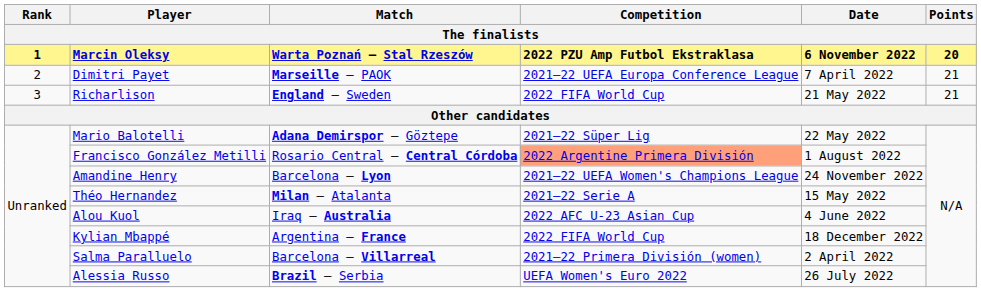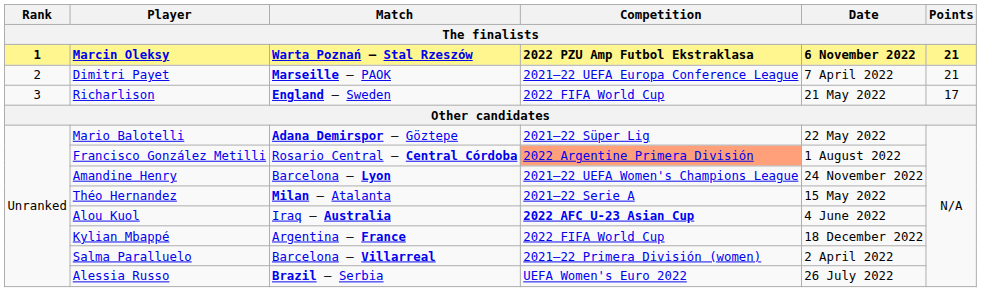 <table class="wikitable">
 <tr>
 <th>Rank</th>
 <th>Player</th>
 <th>Match</th>
 <th>Competition</th>
 <th>Date</th>
 <th>Points</th>
 </tr>
 <tr>
 <th colspan="6">The finalists</th>
 </tr>
 <tr style="background-color: #FFF68F; font-weight: bold;">
 <td align="center">1</td>
 <td> <a href='#'>Marcin Oleksy</a></td>
 <td><strong><a href='#'>Warta Poznań</a></strong> – <a href='#'>Stal Rzeszów</a></td>
 <td>2022 PZU Amp Futbol Ekstraklasa</td>
 <td>6 November 2022</td>
-<td align="center">20</td>
+<td align="center">21</td>
 </tr>
 <tr>
 <td align="center">2</td>
 <td> <a href='#'>Dimitri Payet</a></td>
 <td><strong><a href='#'>Marseille</a></strong> – <a href='#'>PAOK</a></td>
 <td><a href='#'>2021–22 UEFA Europa Conference League</a></td>
 <td>7 April 2022</td>
 <td align="center">21</td>
 </tr>
 <tr>
 <td align="center">3</td>
 <td> <a href='#'>Richarlison</a></td>
 <td><strong><a href='#'>England</a></strong> – <a href='#'>Sweden</a></td>
 <td><a href='#'>2022 FIFA World Cup</a></td>
 <td>21 May 2022</td>
-<td align="center">21</td>
+<td align="center">17</td>
 </tr>
 <tr>
 <th colspan="6">Other candidates</th>
 </tr>
 <tr>
 <td rowspan="8"; align="center">Unranked</td>
 <td> <a href='#'>Mario Balotelli</a></td>
 <td><strong><a href='#'>Adana Demirspor</a></strong> – <a href='#'>Göztepe</a></td>
 <td><a href='#'>2021–22 Süper Lig</a></td>
 <td>22 May 2022</td>
 <td rowspan="8"; align="center">N/A</td>
 </tr>
 <tr>
 <td> <a href='#'>Francisco González Metilli</a></td>
 <td><a href='#'>Rosario Central</a> – <strong><a href='#'>Central Córdoba</a></strong></td>
 <td style="background: lightsalmon;"><a href='#'>2022 Argentine Primera División</a></td>
 <td>1 August 2022</td>
 </tr>
 <tr>
 <td> <a href='#'>Amandine Henry</a></td>
 <td><a href='#'>Barcelona</a> – <strong><a href='#'>Lyon</a></strong></td>
 <td><a href='#'>2021–22 UEFA Women's Champions League</a></td>
 <td>24 November 2022</td>
 </tr>
 <tr>
 <td> <a href='#'>Théo Hernandez</a></td>
 <td><strong><a href='#'>Milan</a></strong> – <a href='#'>Atalanta</a></td>
 <td><a href='#'>2021–22 Serie A</a></td>
 <td>15 May 2022</td>
 </tr>
 <tr>
 <td> <a href='#'>Alou Kuol</a></td>
 <td><a href='#'>Iraq</a> – <strong><a href='#'>Australia</a></strong></td>
-<td><a href='#'>2022 AFC U-23 Asian Cup</a></td>
+<td><strong><a href='#'>2022 AFC U-23 Asian Cup</a></strong></td>
 <td>4 June 2022</td>
 </tr>
 <tr>
 <td> <a href='#'>Kylian Mbappé</a></td>
 <td><a href='#'>Argentina</a> – <strong><a href='#'>France</a></strong></td>
 <td><a href='#'>2022 FIFA World Cup</a></td>
 <td>18 December 2022</td>
 </tr>
 <tr>
 <td> <a href='#'>Salma Paralluelo</a></td>
 <td><a href='#'>Barcelona</a> – <strong><a href='#'>Villarreal</a></strong></td>
 <td><a href='#'>2021–22 Primera División (women)</a></td>
 <td>2 April 2022</td>
 </tr>
 <tr>
 <td> <a href='#'>Alessia Russo</a></td>
 <td><strong><a href='#'>Brazil</a></strong> – <a href='#'>Serbia</a></td>
 <td><a href='#'>UEFA Women's Euro 2022</a></td>
 <td>26 July 2022</td>
 </tr>
 </table>
